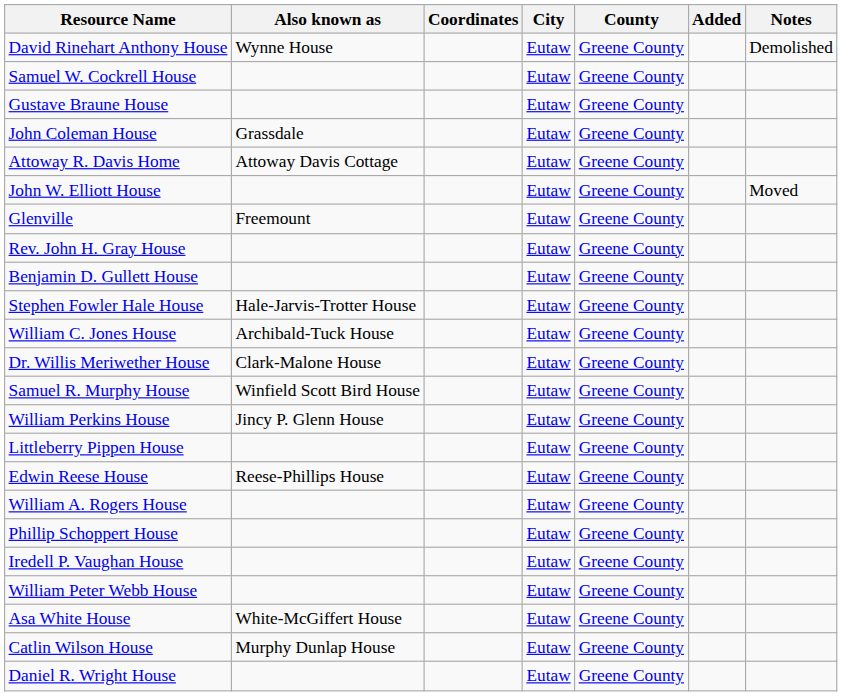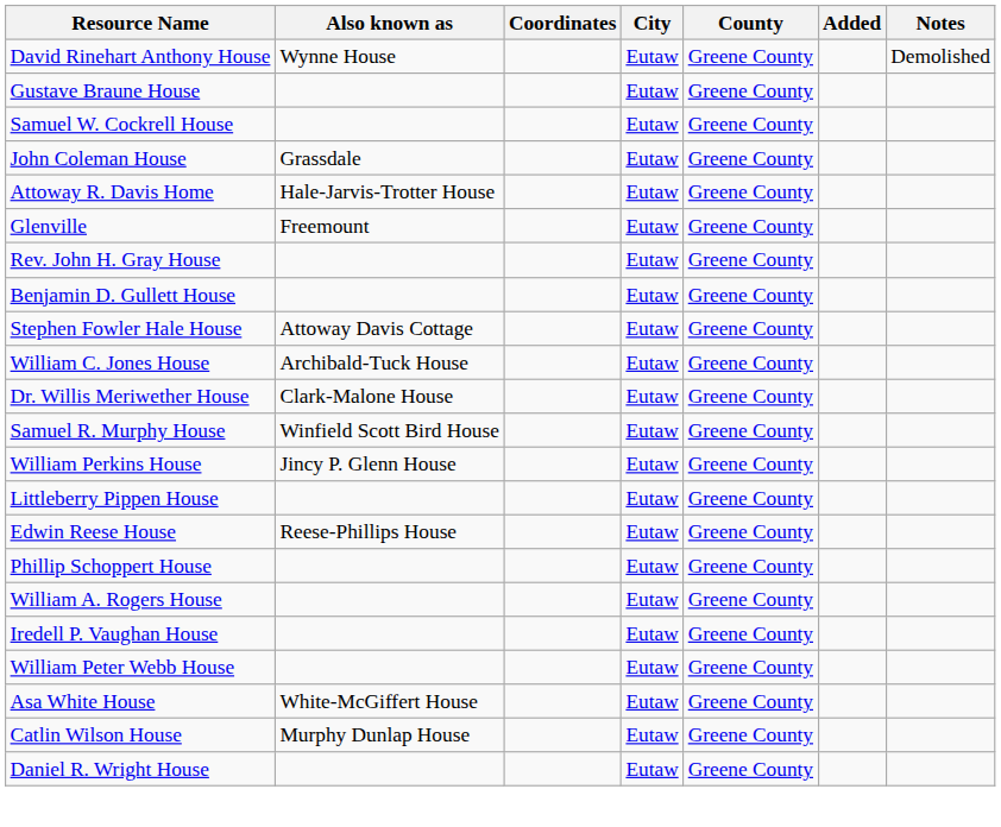 <table class="wikitable" style="font-size: 95%;">
 <tr>
 <th>Resource Name</th>
 <th>Also known as</th>
 <th>Coordinates</th>
 <th>City</th>
 <th>County</th>
 <th>Added</th>
 <th>Notes</th>
 </tr>
 <tr>
 <td><a href='#'>David Rinehart Anthony House</a></td>
 <td>Wynne House</td>
 <td><small></small></td>
 <td><a href='#'>Eutaw</a></td>
 <td><a href='#'>Greene County</a></td>
 <td></td>
 <td>Demolished</td>
 </tr>
 <tr>
-<td><a href='#'>Samuel W. Cockrell House</a></td>
+<td><a href='#'>Gustave Braune House</a></td>
 <td></td>
 <td><small></small></td>
 <td><a href='#'>Eutaw</a></td>
 <td><a href='#'>Greene County</a></td>
 <td></td>
 <td></td>
 </tr>
 <tr>
-<td><a href='#'>Gustave Braune House</a></td>
+<td><a href='#'>Samuel W. Cockrell House</a></td>
 <td></td>
 <td><small></small></td>
 <td><a href='#'>Eutaw</a></td>
 <td><a href='#'>Greene County</a></td>
 <td></td>
 <td></td>
 </tr>
 <tr>
 <td><a href='#'>John Coleman House</a></td>
 <td>Grassdale</td>
 <td><small></small></td>
 <td><a href='#'>Eutaw</a></td>
 <td><a href='#'>Greene County</a></td>
 <td></td>
 <td></td>
 </tr>
 <tr>
 <td><a href='#'>Attoway R. Davis Home</a></td>
-<td>Attoway Davis Cottage</td>
+<td>Hale-Jarvis-Trotter House</td>
 <td><small></small></td>
 <td><a href='#'>Eutaw</a></td>
 <td><a href='#'>Greene County</a></td>
 <td></td>
 <td></td>
-</tr>
-<tr>
-<td><a href='#'>John W. Elliott House</a></td>
-<td></td>
-<td><small></small></td>
-<td><a href='#'>Eutaw</a></td>
-<td><a href='#'>Greene County</a></td>
-<td></td>
-<td>Moved</td>
 </tr>
 <tr>
 <td><a href='#'>Glenville</a></td>
 <td>Freemount</td>
 <td><small></small></td>
 <td><a href='#'>Eutaw</a></td>
 <td><a href='#'>Greene County</a></td>
 <td></td>
 <td></td>
 </tr>
 <tr>
 <td><a href='#'>Rev. John H. Gray House</a></td>
 <td></td>
 <td><small></small></td>
 <td><a href='#'>Eutaw</a></td>
 <td><a href='#'>Greene County</a></td>
 <td></td>
 <td></td>
 </tr>
 <tr>
 <td><a href='#'>Benjamin D. Gullett House</a></td>
 <td></td>
 <td><small></small></td>
 <td><a href='#'>Eutaw</a></td>
 <td><a href='#'>Greene County</a></td>
 <td></td>
 <td></td>
 </tr>
 <tr>
 <td><a href='#'>Stephen Fowler Hale House</a></td>
-<td>Hale-Jarvis-Trotter House</td>
+<td>Attoway Davis Cottage</td>
 <td><small></small></td>
 <td><a href='#'>Eutaw</a></td>
 <td><a href='#'>Greene County</a></td>
 <td></td>
 <td></td>
 </tr>
 <tr>
 <td><a href='#'>William C. Jones House</a></td>
 <td>Archibald-Tuck House</td>
 <td><small></small></td>
 <td><a href='#'>Eutaw</a></td>
 <td><a href='#'>Greene County</a></td>
 <td></td>
 <td></td>
 </tr>
 <tr>
 <td><a href='#'>Dr. Willis Meriwether House</a></td>
 <td>Clark-Malone House</td>
 <td><small></small></td>
 <td><a href='#'>Eutaw</a></td>
 <td><a href='#'>Greene County</a></td>
 <td></td>
 <td></td>
 </tr>
 <tr>
 <td><a href='#'>Samuel R. Murphy House</a></td>
 <td>Winfield Scott Bird House</td>
 <td><small></small></td>
 <td><a href='#'>Eutaw</a></td>
 <td><a href='#'>Greene County</a></td>
 <td></td>
 <td></td>
 </tr>
 <tr>
 <td><a href='#'>William Perkins House</a></td>
 <td>Jincy P. Glenn House</td>
 <td><small></small></td>
 <td><a href='#'>Eutaw</a></td>
 <td><a href='#'>Greene County</a></td>
 <td></td>
 <td></td>
 </tr>
 <tr>
 <td><a href='#'>Littleberry Pippen House</a></td>
 <td></td>
 <td><small></small></td>
 <td><a href='#'>Eutaw</a></td>
 <td><a href='#'>Greene County</a></td>
 <td></td>
 <td></td>
 </tr>
 <tr>
 <td><a href='#'>Edwin Reese House</a></td>
 <td>Reese-Phillips House</td>
 <td><small></small></td>
 <td><a href='#'>Eutaw</a></td>
 <td><a href='#'>Greene County</a></td>
 <td></td>
 <td></td>
 </tr>
 <tr>
-<td><a href='#'>William A. Rogers House</a></td>
+<td><a href='#'>Phillip Schoppert House</a></td>
 <td></td>
 <td><small></small></td>
 <td><a href='#'>Eutaw</a></td>
 <td><a href='#'>Greene County</a></td>
 <td></td>
 <td></td>
 </tr>
 <tr>
-<td><a href='#'>Phillip Schoppert House</a></td>
+<td><a href='#'>William A. Rogers House</a></td>
 <td></td>
 <td><small></small></td>
 <td><a href='#'>Eutaw</a></td>
 <td><a href='#'>Greene County</a></td>
 <td></td>
 <td></td>
 </tr>
 <tr>
 <td><a href='#'>Iredell P. Vaughan House</a></td>
 <td></td>
 <td><small></small></td>
 <td><a href='#'>Eutaw</a></td>
 <td><a href='#'>Greene County</a></td>
 <td></td>
 <td></td>
 </tr>
 <tr>
 <td><a href='#'>William Peter Webb House</a></td>
 <td></td>
 <td><small></small></td>
 <td><a href='#'>Eutaw</a></td>
 <td><a href='#'>Greene County</a></td>
 <td></td>
 <td></td>
 </tr>
 <tr>
 <td><a href='#'>Asa White House</a></td>
 <td>White-McGiffert House</td>
 <td><small></small></td>
 <td><a href='#'>Eutaw</a></td>
 <td><a href='#'>Greene County</a></td>
 <td></td>
 <td></td>
 </tr>
 <tr>
 <td><a href='#'>Catlin Wilson House</a></td>
 <td>Murphy Dunlap House</td>
 <td><small></small></td>
 <td><a href='#'>Eutaw</a></td>
 <td><a href='#'>Greene County</a></td>
 <td></td>
 <td></td>
 </tr>
 <tr>
 <td><a href='#'>Daniel R. Wright House</a></td>
 <td></td>
 <td><small></small></td>
 <td><a href='#'>Eutaw</a></td>
 <td><a href='#'>Greene County</a></td>
 <td></td>
 <td></td>
 </tr>
 </table>
